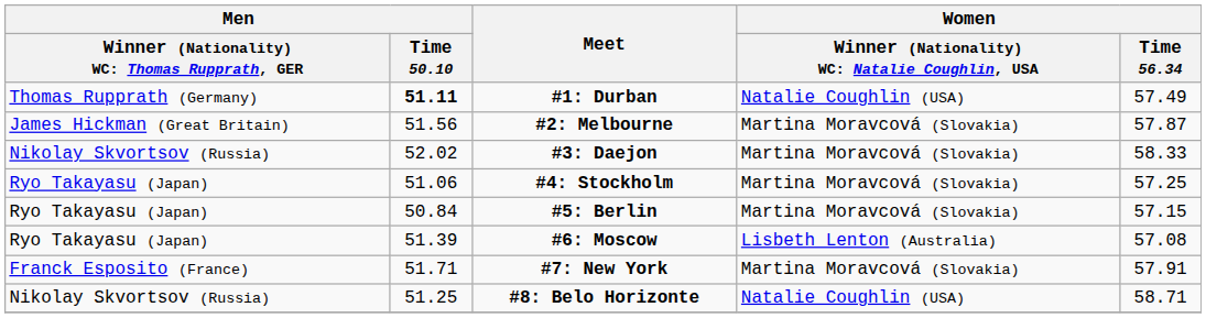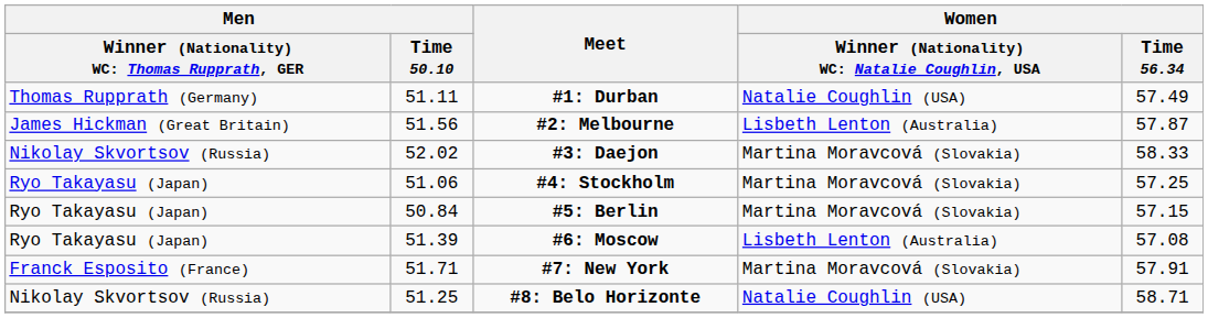 <table class=wikitable width=100%>
 <tr>
 <th colspan="2">Men</th>
 <th rowspan="2">Meet</th>
 <th colspan="2">Women</th>
 </tr>
 <tr>
 <th>Winner <small>(Nationality)<br>WC: <em><a href='#'>Thomas Rupprath</a></em>, GER</small></th>
 <th>Time<br><small><em>50.10</em></small></th>
 <th>Winner <small>(Nationality)<br>WC: <em><a href='#'>Natalie Coughlin</a></em>, USA</small></th>
 <th>Time<br><small><em>56.34</em></small></th>
 </tr>
 <tr>
 <td> <a href='#'>Thomas Rupprath</a> <small>(Germany)</small></td>
-<td align=center><strong>51.11</strong></td>
+<td align=center>51.11</td>
 <td align=center><strong>#1: Durban</strong></td>
 <td> <a href='#'>Natalie Coughlin</a> <small>(USA)</small></td>
 <td align=center>57.49</td>
 </tr>
 <tr>
 <td> <a href='#'>James Hickman</a> <small>(Great Britain)</small></td>
 <td align=center>51.56</td>
 <td align=center><strong>#2: Melbourne</strong></td>
-<td> Martina Moravcová <small>(Slovakia)</small></td>
+<td> <a href='#'>Lisbeth Lenton</a> <small>(Australia)</small></td>
 <td align=center>57.87</td>
 </tr>
 <tr>
 <td> <a href='#'>Nikolay Skvortsov</a> <small>(Russia)</small></td>
 <td align=center>52.02</td>
 <td align=center><strong>#3: Daejon</strong></td>
 <td> Martina Moravcová <small>(Slovakia)</small></td>
 <td align=center>58.33</td>
 </tr>
 <tr>
 <td> <a href='#'>Ryo Takayasu</a> <small>(Japan)</small></td>
 <td align=center>51.06</td>
 <td align=center><strong>#4: Stockholm</strong></td>
 <td> Martina Moravcová <small>(Slovakia)</small></td>
 <td align=center>57.25</td>
 </tr>
 <tr>
 <td> Ryo Takayasu <small>(Japan)</small></td>
 <td align=center>50.84</td>
 <td align=center><strong>#5: Berlin</strong></td>
 <td> Martina Moravcová <small>(Slovakia)</small></td>
 <td align=center>57.15</td>
 </tr>
 <tr>
 <td> Ryo Takayasu <small>(Japan)</small></td>
 <td align=center>51.39</td>
 <td align=center><strong>#6: Moscow</strong></td>
 <td> <a href='#'>Lisbeth Lenton</a> <small>(Australia)</small></td>
 <td align=center>57.08</td>
 </tr>
 <tr>
 <td> <a href='#'>Franck Esposito</a> <small>(France)</small></td>
 <td align=center>51.71</td>
 <td align=center><strong>#7: New York</strong></td>
 <td> Martina Moravcová <small>(Slovakia)</small></td>
 <td align=center>57.91</td>
 </tr>
 <tr>
 <td> Nikolay Skvortsov <small>(Russia)</small></td>
 <td align=center>51.25</td>
 <td align=center><strong>#8: Belo Horizonte</strong></td>
 <td> <a href='#'>Natalie Coughlin</a> <small>(USA)</small></td>
 <td align=center>58.71</td>
 </tr>
 <tr>
 </tr>
 </table>
